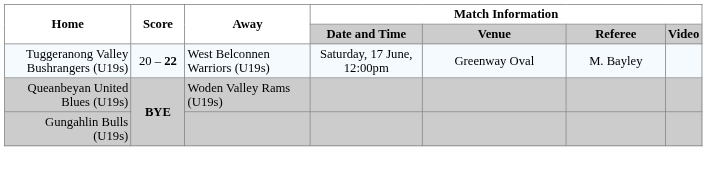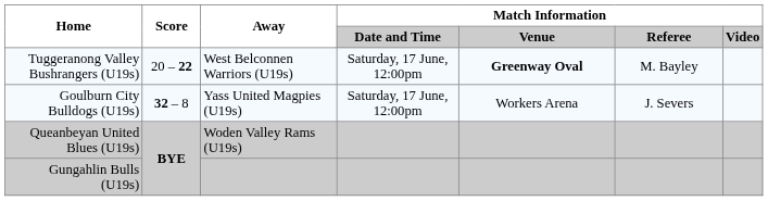 <table border="1" cellpadding="3" cellspacing="0" width="100%" style="border-collapse:collapse;  text-align:center;">
 <tr>
 <th rowspan="2" width="19%">Home</th>
 <th rowspan="2" width="8%">Score</th>
 <th rowspan="2" width="19%">Away</th>
 <th colspan="4">Match Information</th>
 </tr>
 <tr style="background:#CCCCCC">
 <th width="17%">Date and Time</th>
 <th width="22%">Venue</th>
 <th width="50%">Referee</th>
 <th>Video</th>
 </tr>
 <tr style="text-align:center; background:#f5faff;">
 <td align="right">Tuggeranong Valley Bushrangers (U19s) </td>
 <td>20 – <strong>22</strong></td>
 <td align="left"> West Belconnen Warriors (U19s)</td>
 <td>Saturday, 17 June, 12:00pm</td>
-<td>Greenway Oval</td>
+<td><strong>Greenway Oval</strong></td>
 <td>M. Bayley</td>
+<td></td>
+</tr>
+<tr style="text-align:center; background:#f5faff;">
+<td align="right">Goulburn City Bulldogs (U19s) </td>
+<td><strong>32</strong> – 8</td>
+<td align="left"> Yass United Magpies (U19s)</td>
+<td>Saturday, 17 June, 12:00pm</td>
+<td>Workers Arena</td>
+<td>J. Severs</td>
 <td></td>
 </tr>
 <tr style="text-align:center; background:#CCCCCC;">
 <td align="right">Queanbeyan United Blues (U19s) </td>
 <td rowspan="2"><strong>BYE</strong></td>
 <td align="left"> Woden Valley Rams (U19s)</td>
 <td></td>
 <td></td>
 <td></td>
 <td></td>
 </tr>
 <tr style="text-align:center; background:#CCCCCC;">
 <td align="right">Gungahlin Bulls (U19s) </td>
 <td></td>
 <td align="left"></td>
 <td></td>
 <td></td>
 <td></td>
 </tr>
 </table>
